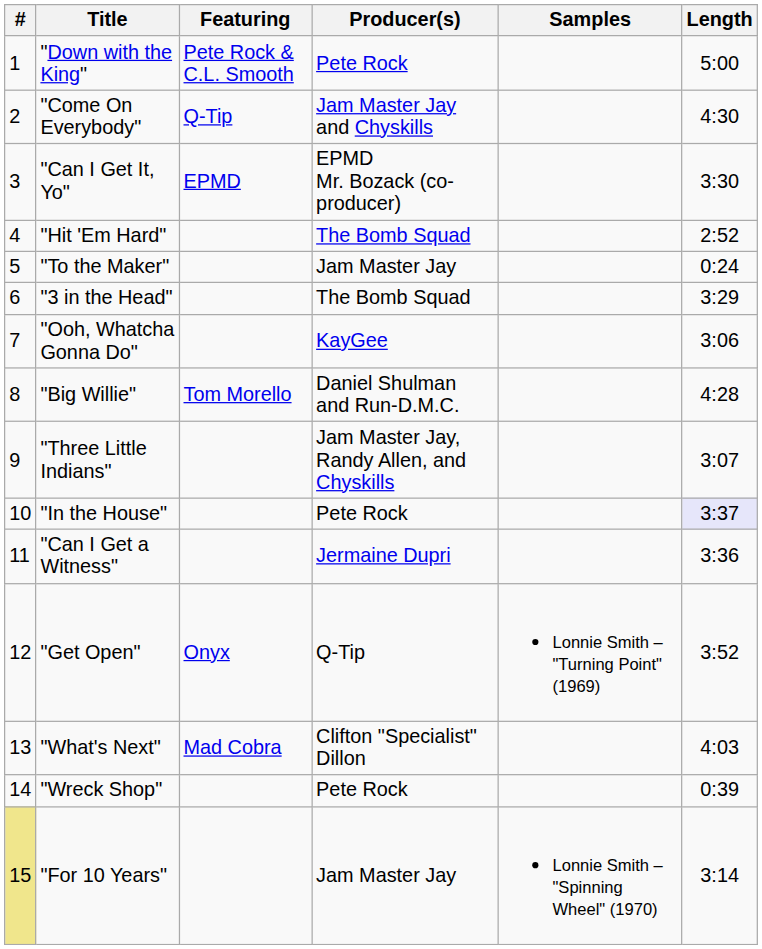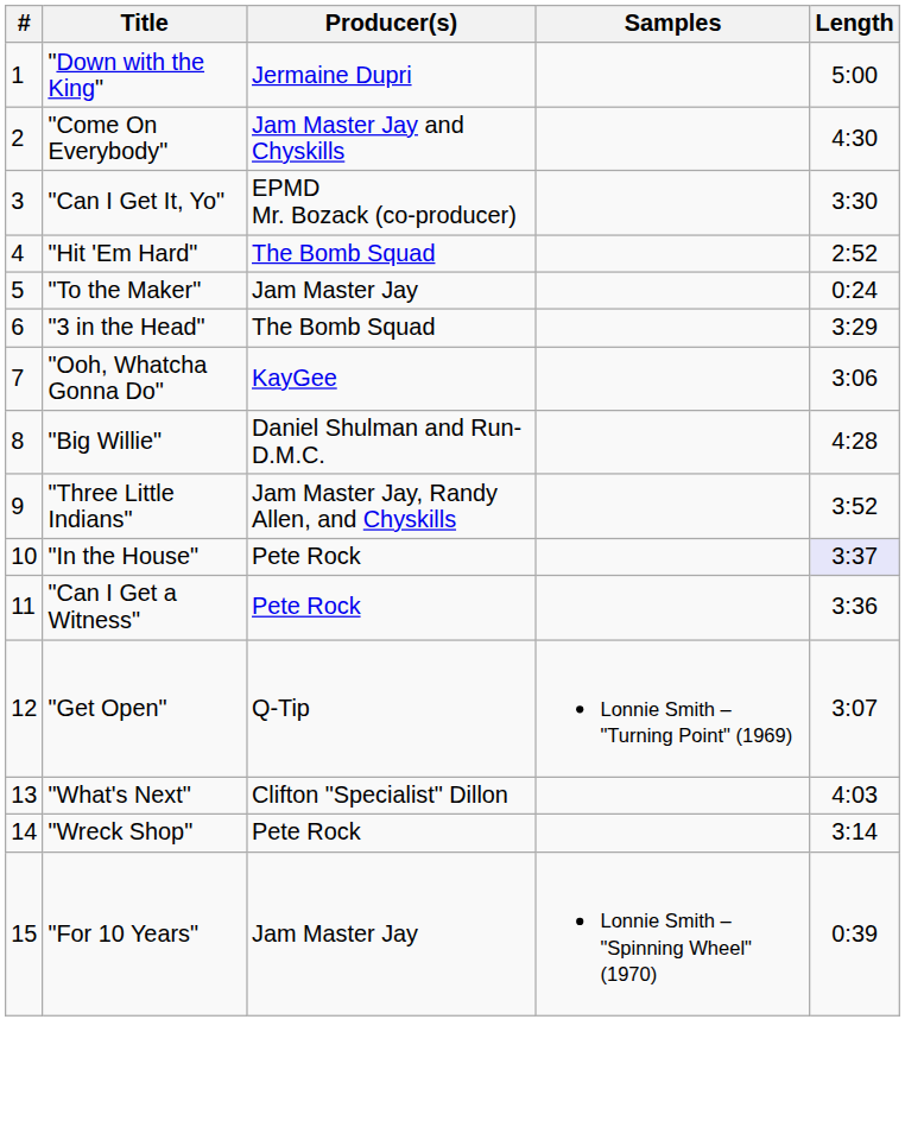 <table class="wikitable">
 <tr>
 <th>#</th>
 <th>Title</th>
-<th>Featuring</th>
 <th>Producer(s)</th>
 <th>Samples</th>
 <th>Length</th>
 </tr>
 <tr>
 <td>1</td>
 <td>"<a href='#'>Down with the King</a>"</td>
-<td><a href='#'>Pete Rock & C.L. Smooth</a></td>
-<td><a href='#'>Pete Rock</a></td>
+<td><a href='#'>Jermaine Dupri</a></td>
 <td></td>
 <td align="center">5:00</td>
 </tr>
 <tr>
 <td>2</td>
 <td>"Come On Everybody"</td>
-<td><a href='#'>Q-Tip</a></td>
 <td><a href='#'>Jam Master Jay</a> and <a href='#'>Chyskills</a></td>
 <td></td>
 <td align="center">4:30</td>
 </tr>
 <tr>
 <td>3</td>
 <td>"Can I Get It, Yo"</td>
-<td><a href='#'>EPMD</a></td>
 <td>EPMD<br>Mr. Bozack (co-producer)</td>
 <td></td>
 <td align="center">3:30</td>
 </tr>
 <tr>
 <td>4</td>
 <td>"Hit 'Em Hard"</td>
-<td></td>
 <td><a href='#'>The Bomb Squad</a></td>
 <td></td>
 <td align="center">2:52</td>
 </tr>
 <tr>
 <td>5</td>
 <td>"To the Maker"</td>
-<td></td>
 <td>Jam Master Jay</td>
 <td></td>
 <td align="center">0:24</td>
 </tr>
 <tr>
 <td>6</td>
 <td>"3 in the Head"</td>
-<td></td>
 <td>The Bomb Squad</td>
 <td></td>
 <td align="center">3:29</td>
 </tr>
 <tr>
 <td>7</td>
 <td>"Ooh, Whatcha Gonna Do"</td>
-<td></td>
 <td><a href='#'>KayGee</a></td>
 <td></td>
 <td align="center">3:06</td>
 </tr>
 <tr>
 <td>8</td>
 <td>"Big Willie"</td>
-<td><a href='#'>Tom Morello</a></td>
 <td>Daniel Shulman and Run-D.M.C.</td>
 <td></td>
 <td align="center">4:28</td>
 </tr>
 <tr>
 <td>9</td>
 <td>"Three Little Indians"</td>
-<td></td>
 <td>Jam Master Jay, Randy Allen, and <a href='#'>Chyskills</a></td>
 <td></td>
-<td align="center">3:07</td>
+<td align="center">3:52</td>
 </tr>
 <tr>
 <td>10</td>
 <td>"In the House"</td>
-<td></td>
 <td>Pete Rock</td>
 <td></td>
 <td align="center" style="background: lavender;">3:37</td>
 </tr>
 <tr>
 <td>11</td>
 <td>"Can I Get a Witness"</td>
-<td></td>
-<td><a href='#'>Jermaine Dupri</a></td>
+<td><a href='#'>Pete Rock</a></td>
 <td></td>
 <td align="center">3:36</td>
 </tr>
 <tr>
 <td>12</td>
 <td>"Get Open"</td>
-<td><a href='#'>Onyx</a></td>
 <td>Q-Tip</td>
 <td><br><ul><li><small>Lonnie Smith – "Turning Point" (1969)</small></li></ul></td>
-<td align="center">3:52</td>
+<td align="center">3:07</td>
 </tr>
 <tr>
 <td>13</td>
 <td>"What's Next"</td>
-<td><a href='#'>Mad Cobra</a></td>
 <td>Clifton "Specialist" Dillon</td>
 <td></td>
 <td align="center">4:03</td>
 </tr>
 <tr>
 <td>14</td>
 <td>"Wreck Shop"</td>
-<td></td>
 <td>Pete Rock</td>
 <td></td>
+<td align="center">3:14</td>
+</tr>
+<tr>
+<td>15</td>
+<td>"For 10 Years"</td>
+<td>Jam Master Jay</td>
+<td><br><ul><li><small>Lonnie Smith – "Spinning Wheel" (1970)</small></li></ul></td>
 <td align="center">0:39</td>
 </tr>
-<tr>
-<td style="background: khaki;">15</td>
-<td>"For 10 Years"</td>
-<td></td>
-<td>Jam Master Jay</td>
-<td><br><ul><li><small>Lonnie Smith – "Spinning Wheel" (1970)</small></li></ul></td>
-<td align="center">3:14</td>
-</tr>
 </table>
